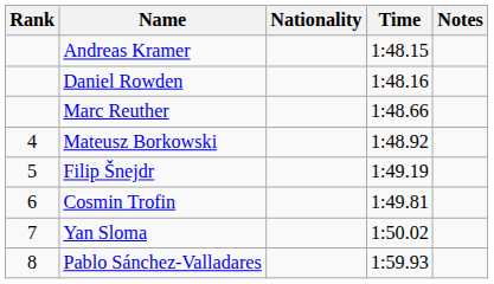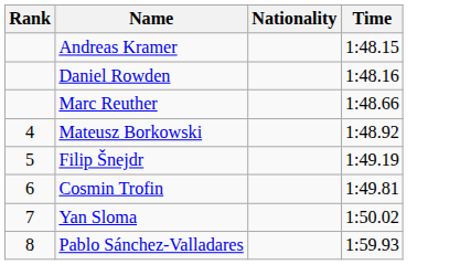 <table class="wikitable sortable" style="text-align:center">
 <tr>
 <th>Rank</th>
 <th>Name</th>
 <th>Nationality</th>
 <th>Time</th>
-<th>Notes</th>
 </tr>
 <tr>
 <td></td>
 <td align=left><a href='#'>Andreas Kramer</a></td>
 <td align=left></td>
 <td>1:48.15</td>
-<td></td>
 </tr>
 <tr>
 <td></td>
 <td align=left><a href='#'>Daniel Rowden</a></td>
 <td align=left></td>
 <td>1:48.16</td>
-<td></td>
 </tr>
 <tr>
 <td></td>
 <td align=left><a href='#'>Marc Reuther</a></td>
 <td align=left></td>
 <td>1:48.66</td>
-<td></td>
 </tr>
 <tr>
 <td>4</td>
 <td align=left><a href='#'>Mateusz Borkowski</a></td>
 <td align=left></td>
 <td>1:48.92</td>
-<td></td>
 </tr>
 <tr>
 <td>5</td>
 <td align=left><a href='#'>Filip Šnejdr</a></td>
 <td align=left></td>
 <td>1:49.19</td>
-<td></td>
 </tr>
 <tr>
 <td>6</td>
 <td align=left><a href='#'>Cosmin Trofin</a></td>
 <td align=left></td>
 <td>1:49.81</td>
-<td></td>
 </tr>
 <tr>
 <td>7</td>
 <td align=left><a href='#'>Yan Sloma</a></td>
 <td align=left></td>
 <td>1:50.02</td>
-<td></td>
 </tr>
 <tr>
 <td>8</td>
 <td align=left><a href='#'>Pablo Sánchez-Valladares</a></td>
 <td align=left></td>
 <td>1:59.93</td>
-<td></td>
 </tr>
 </table>
